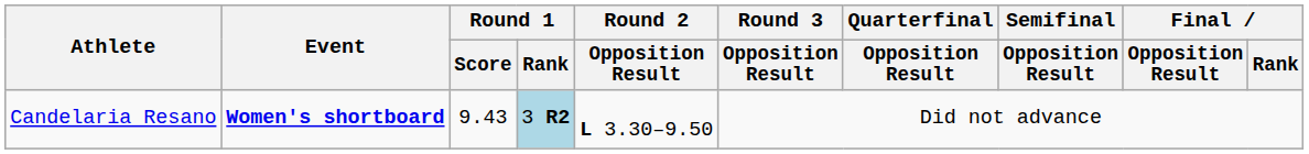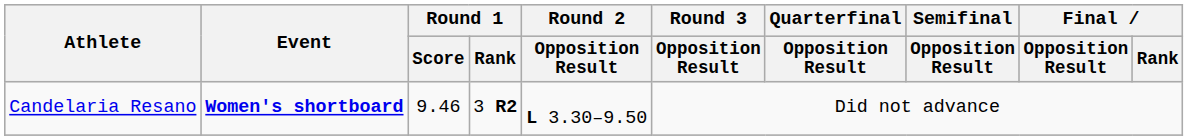 <table class=wikitable style="font-size:90%">
 <tr>
 <th rowspan=2>Athlete</th>
 <th rowspan=2>Event</th>
 <th colspan=2>Round 1</th>
 <th>Round 2</th>
 <th>Round 3</th>
 <th>Quarterfinal</th>
 <th>Semifinal</th>
 <th colspan=2>Final / </th>
 </tr>
 <tr style=font-size:95%>
 <th>Score</th>
 <th>Rank</th>
 <th>Opposition<br>Result</th>
 <th>Opposition<br>Result</th>
 <th>Opposition<br>Result</th>
 <th>Opposition<br>Result</th>
 <th>Opposition<br>Result</th>
 <th>Rank</th>
 </tr>
 <tr align=center>
 <td align=left><a href='#'>Candelaria Resano</a></td>
 <td align=left><strong><a href='#'>Women's shortboard</a></strong></td>
-<td>9.43</td>
-<td style="background: lightblue;">3 <strong>R2</strong></td>
+<td>9.46</td>
+<td>3 <strong>R2</strong></td>
 <td><br><strong>L</strong> 3.30–9.50</td>
 <td colspan=5>Did not advance</td>
 </tr>
 </table>
